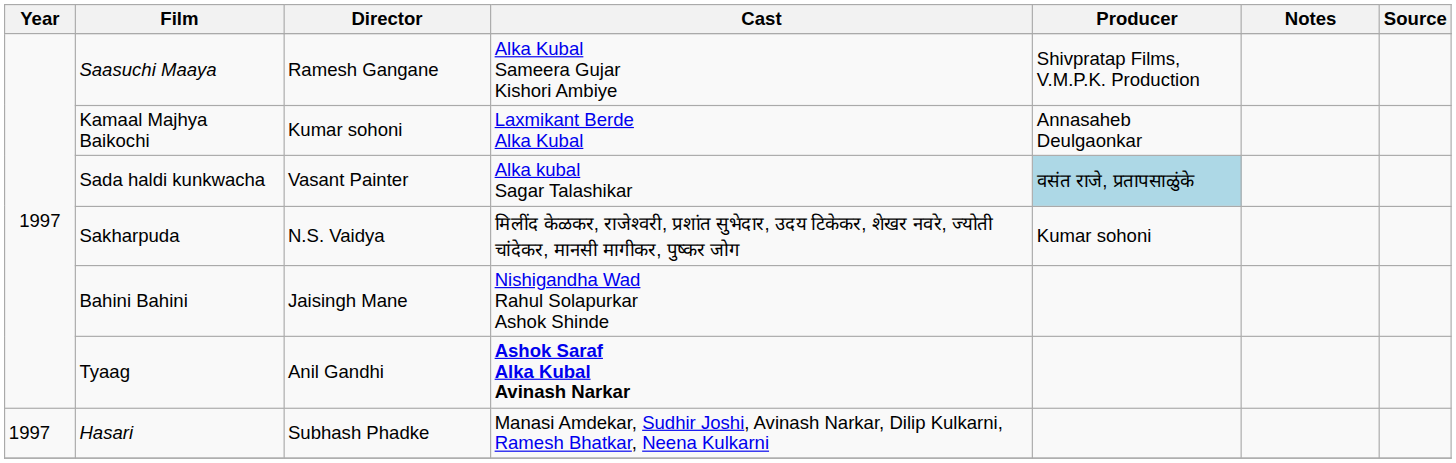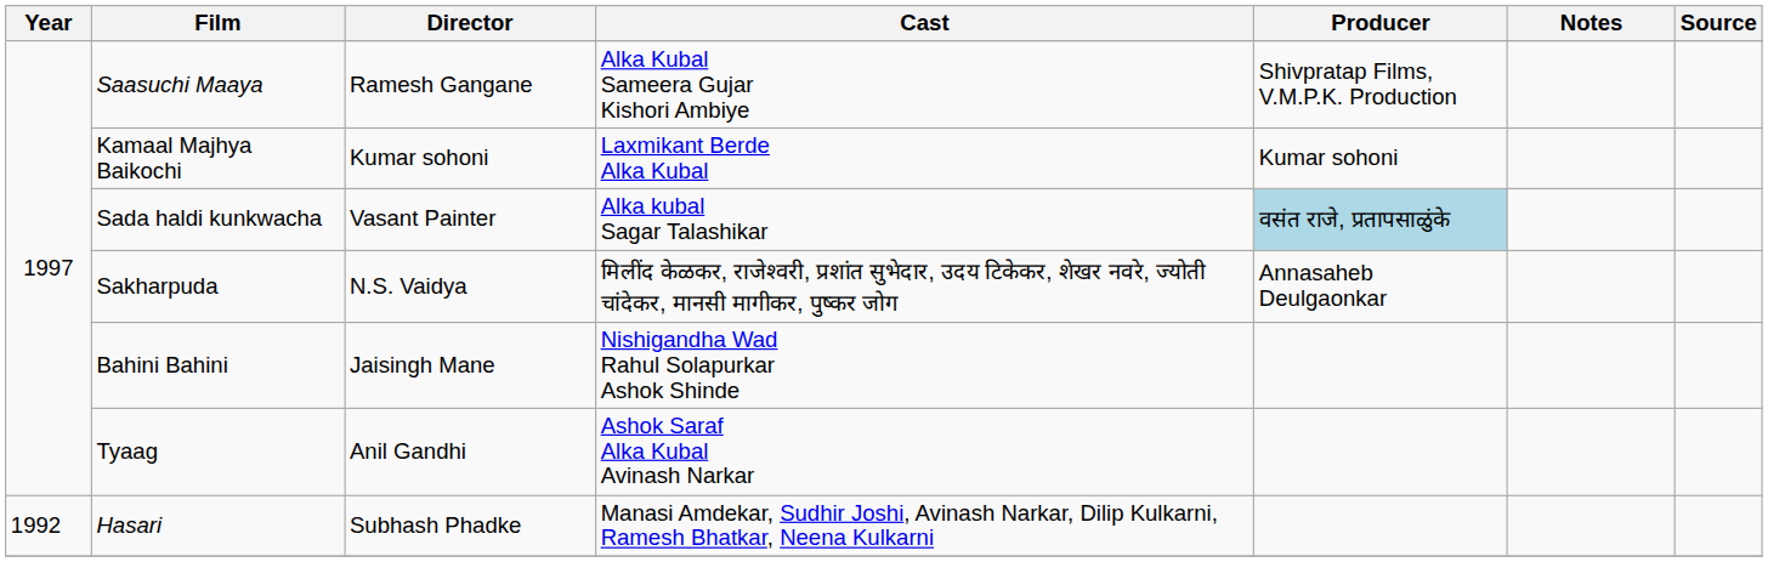 <table class ="wikitable sortable collapsible">
 <tr>
 <th style="width: 05%;">Year</th>
 <th style="width: 15%;">Film</th>
 <th style="width: 15%;">Director</th>
 <th style="width: 40%;" class="unsortable">Cast</th>
 <th style="width: 15%;" class="unsortable">Producer</th>
 <th style="width: 15%;" class="unsortable">Notes</th>
 <th style="width: 15%;" class="unsortable">Source</th>
 </tr>
 <tr>
 <td rowspan = "7" align="center">1997</td>
 </tr>
 <tr>
 <td><em> Saasuchi Maaya</em></td>
 <td>Ramesh Gangane</td>
 <td><a href='#'>Alka Kubal</a><br>Sameera Gujar<br>Kishori Ambiye</td>
 <td>Shivpratap Films, V.M.P.K. Production</td>
 <td></td>
 <td></td>
 </tr>
 <tr>
 <td>Kamaal Majhya Baikochi</td>
 <td>Kumar sohoni</td>
 <td><a href='#'>Laxmikant Berde</a><br><a href='#'>Alka Kubal</a></td>
-<td>Annasaheb Deulgaonkar</td>
+<td>Kumar sohoni</td>
 <td></td>
 <td></td>
 </tr>
 <tr>
 <td>Sada haldi kunkwacha</td>
 <td>Vasant Painter</td>
 <td><a href='#'>Alka kubal</a><br>Sagar Talashikar</td>
 <td style="background: lightblue;">वसंत राजे, प्रतापसाळुंके</td>
 <td></td>
 <td></td>
 </tr>
 <tr>
 <td>Sakharpuda</td>
 <td>N.S. Vaidya</td>
 <td>मिलींद केळकर, राजेश्वरी, प्रशांत सुभेदार, उदय टिकेकर, शेखर नवरे, ज्योती चांदेकर, मानसी मागीकर, पुष्कर जोग</td>
-<td>Kumar sohoni</td>
+<td>Annasaheb Deulgaonkar</td>
 <td></td>
 <td></td>
 </tr>
 <tr>
 <td>Bahini Bahini</td>
 <td>Jaisingh Mane</td>
 <td><a href='#'>Nishigandha Wad</a><br>Rahul Solapurkar<br>Ashok Shinde</td>
 <td></td>
 <td></td>
 <td></td>
 </tr>
 <tr>
 <td>Tyaag</td>
 <td>Anil Gandhi</td>
-<td><strong><a href='#'>Ashok Saraf</a><br><a href='#'>Alka Kubal</a><br>Avinash Narkar</strong></td>
+<td><a href='#'>Ashok Saraf</a><br><a href='#'>Alka Kubal</a><br>Avinash Narkar</td>
 <td></td>
 <td></td>
 <td></td>
 </tr>
 <tr>
-<td>1997</td>
+<td>1992</td>
 <td><em>Hasari</em></td>
 <td>Subhash Phadke</td>
 <td>Manasi Amdekar, <a href='#'>Sudhir Joshi</a>, Avinash Narkar, Dilip Kulkarni, <a href='#'>Ramesh Bhatkar</a>, <a href='#'>Neena Kulkarni</a></td>
 <td></td>
 <td></td>
 <td></td>
 </tr>
 <tr>
 </tr>
 </table>
